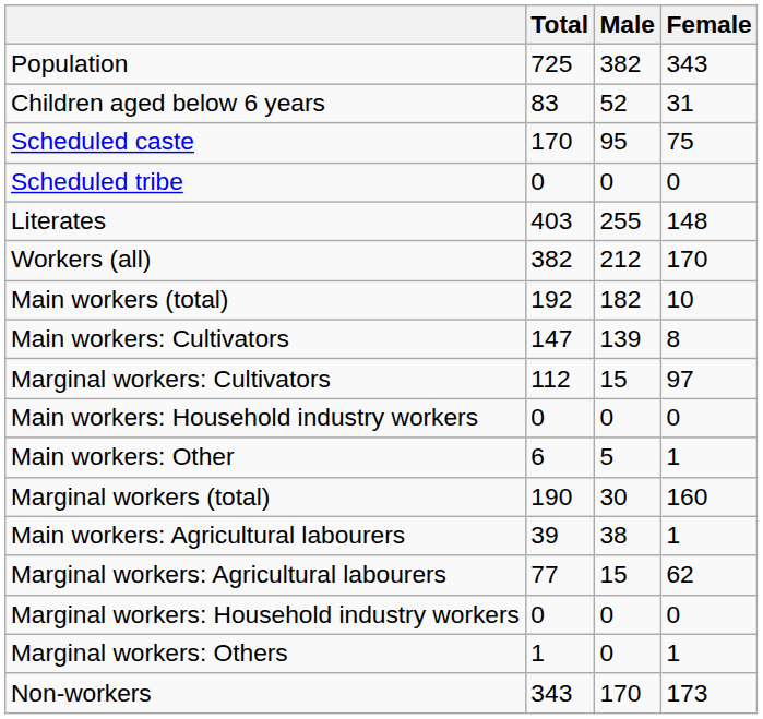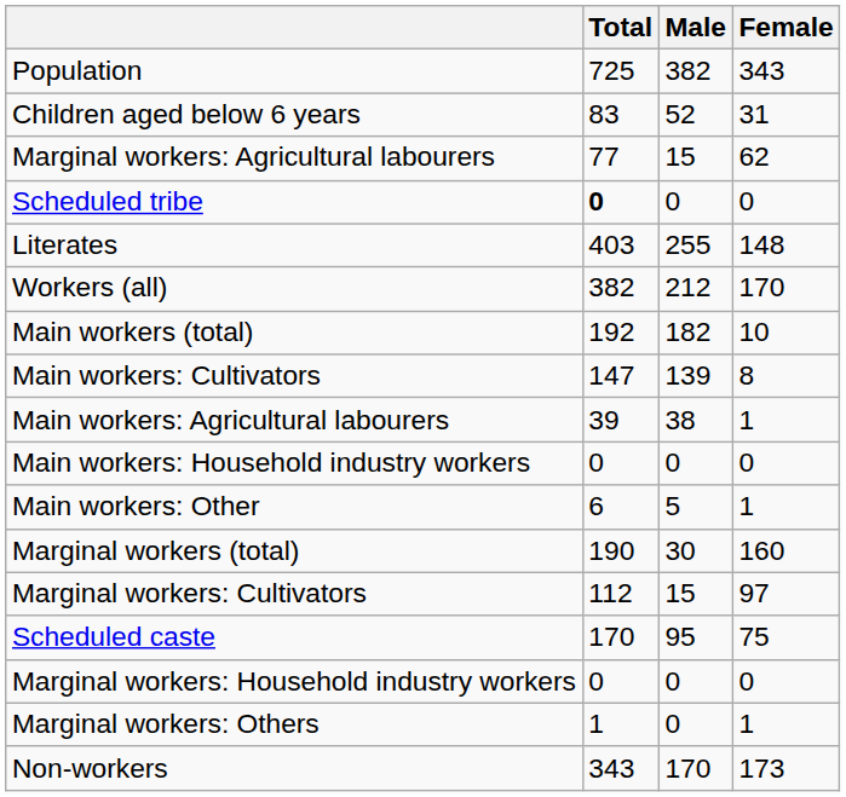 <table class="wikitable sortable">
 <tr>
 <th></th>
 <th>Total</th>
 <th>Male</th>
 <th>Female</th>
 </tr>
 <tr>
 <td>Population</td>
 <td>725</td>
 <td>382</td>
 <td>343</td>
 </tr>
 <tr>
 <td>Children aged below 6 years</td>
 <td>83</td>
 <td>52</td>
 <td>31</td>
 </tr>
 <tr>
-<td><a href='#'>Scheduled caste</a></td>
-<td>170</td>
-<td>95</td>
-<td>75</td>
+<td>Marginal workers: Agricultural labourers</td>
+<td>77</td>
+<td>15</td>
+<td>62</td>
 </tr>
 <tr>
 <td><a href='#'>Scheduled tribe</a></td>
-<td>0</td>
+<td><strong>0</strong></td>
 <td>0</td>
 <td>0</td>
 </tr>
 <tr>
 <td>Literates</td>
 <td>403</td>
 <td>255</td>
 <td>148</td>
 </tr>
 <tr>
 <td>Workers (all)</td>
 <td>382</td>
 <td>212</td>
 <td>170</td>
 </tr>
 <tr>
 <td>Main workers (total)</td>
 <td>192</td>
 <td>182</td>
 <td>10</td>
 </tr>
 <tr>
 <td>Main workers: Cultivators</td>
 <td>147</td>
 <td>139</td>
 <td>8</td>
 </tr>
 <tr>
-<td>Marginal workers: Cultivators</td>
-<td>112</td>
-<td>15</td>
-<td>97</td>
+<td>Main workers: Agricultural labourers</td>
+<td>39</td>
+<td>38</td>
+<td>1</td>
 </tr>
 <tr>
 <td>Main workers: Household industry workers</td>
 <td>0</td>
 <td>0</td>
 <td>0</td>
 </tr>
 <tr>
 <td>Main workers: Other</td>
 <td>6</td>
 <td>5</td>
 <td>1</td>
 </tr>
 <tr>
 <td>Marginal workers (total)</td>
 <td>190</td>
 <td>30</td>
 <td>160</td>
 </tr>
 <tr>
-<td>Main workers: Agricultural labourers</td>
-<td>39</td>
-<td>38</td>
-<td>1</td>
+<td>Marginal workers: Cultivators</td>
+<td>112</td>
+<td>15</td>
+<td>97</td>
 </tr>
 <tr>
-<td>Marginal workers: Agricultural labourers</td>
-<td>77</td>
-<td>15</td>
-<td>62</td>
+<td><a href='#'>Scheduled caste</a></td>
+<td>170</td>
+<td>95</td>
+<td>75</td>
 </tr>
 <tr>
 <td>Marginal workers: Household industry workers</td>
 <td>0</td>
 <td>0</td>
 <td>0</td>
 </tr>
 <tr>
 <td>Marginal workers: Others</td>
 <td>1</td>
 <td>0</td>
 <td>1</td>
 </tr>
 <tr>
 <td>Non-workers</td>
 <td>343</td>
 <td>170</td>
 <td>173</td>
 </tr>
 </table>
